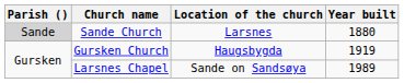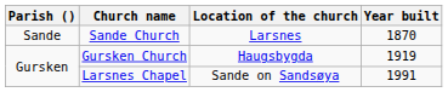 <table class="wikitable" style="text-align:center">
 <tr>
 <th>Parish ()</th>
 <th>Church name</th>
 <th>Location of the church</th>
 <th>Year built</th>
 </tr>
 <tr>
-<td style="background: lightgrey;">Sande</td>
+<td>Sande</td>
 <td><a href='#'>Sande Church</a></td>
 <td><a href='#'>Larsnes</a></td>
-<td>1880</td>
+<td>1870</td>
 </tr>
 <tr>
 <td rowspan="2">Gursken</td>
 <td><a href='#'>Gursken Church</a></td>
 <td><a href='#'>Haugsbygda</a></td>
 <td>1919</td>
 </tr>
 <tr>
 <td><a href='#'>Larsnes Chapel</a></td>
 <td>Sande on <a href='#'>Sandsøya</a></td>
-<td>1989</td>
+<td>1991</td>
 </tr>
 </table>
